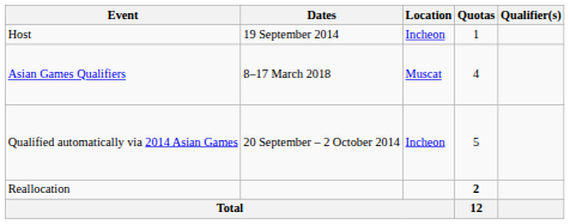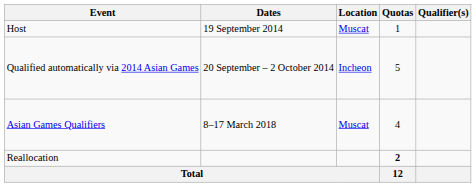 <table class=wikitable>
 <tr>
 <th>Event</th>
 <th>Dates</th>
 <th>Location</th>
 <th>Quotas</th>
 <th>Qualifier(s)</th>
 </tr>
 <tr>
 <td>Host</td>
 <td>19 September 2014</td>
-<td nowrap> <a href='#'>Incheon</a></td>
+<td> <a href='#'>Muscat</a></td>
 <td align=center>1</td>
 <td nowrap></td>
+</tr>
+<tr>
+<td>Qualified automatically via <a href='#'>2014 Asian Games</a></td>
+<td>20 September – 2 October 2014</td>
+<td nowrap> <a href='#'>Incheon</a></td>
+<td align=center>5</td>
+<td nowrap><br><br><br><br><s></s><br></td>
 </tr>
 <tr>
 <td><a href='#'>Asian Games Qualifiers</a></td>
 <td>8–17 March 2018</td>
 <td> <a href='#'>Muscat</a></td>
 <td align=center>4</td>
 <td nowrap><br><br><br><br><s></s></td>
-</tr>
-<tr>
-<td>Qualified automatically via <a href='#'>2014 Asian Games</a></td>
-<td>20 September – 2 October 2014</td>
-<td nowrap> <a href='#'>Incheon</a></td>
-<td align=center>5</td>
-<td nowrap><br><br><br><br><s></s><br></td>
 </tr>
 <tr>
 <td>Reallocation</td>
 <td></td>
 <td></td>
 <td align=center><strong>2</strong></td>
 <td nowrap><br></td>
 </tr>
 <tr>
 <th colspan=3>Total</th>
 <th>12</th>
 <th></th>
 </tr>
 </table>
